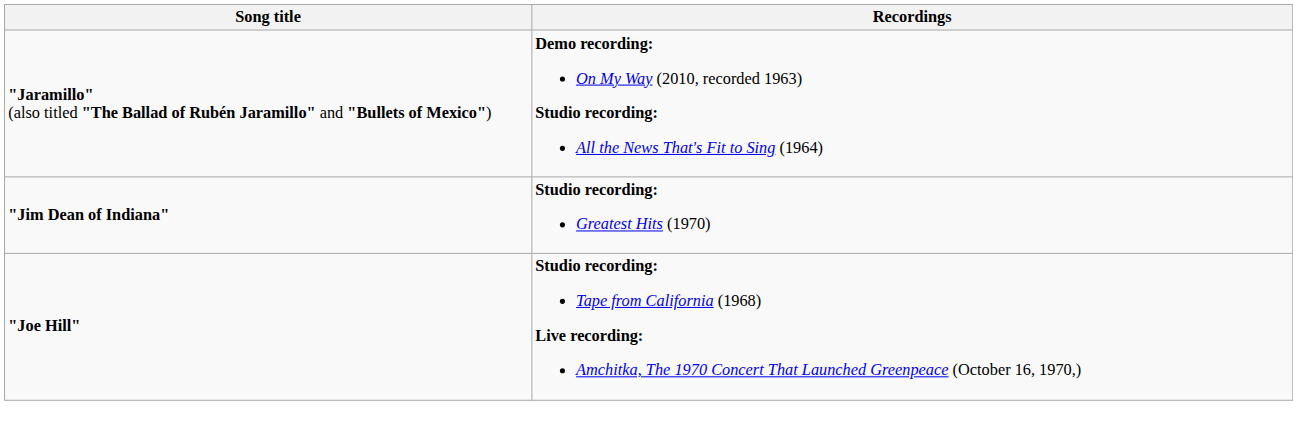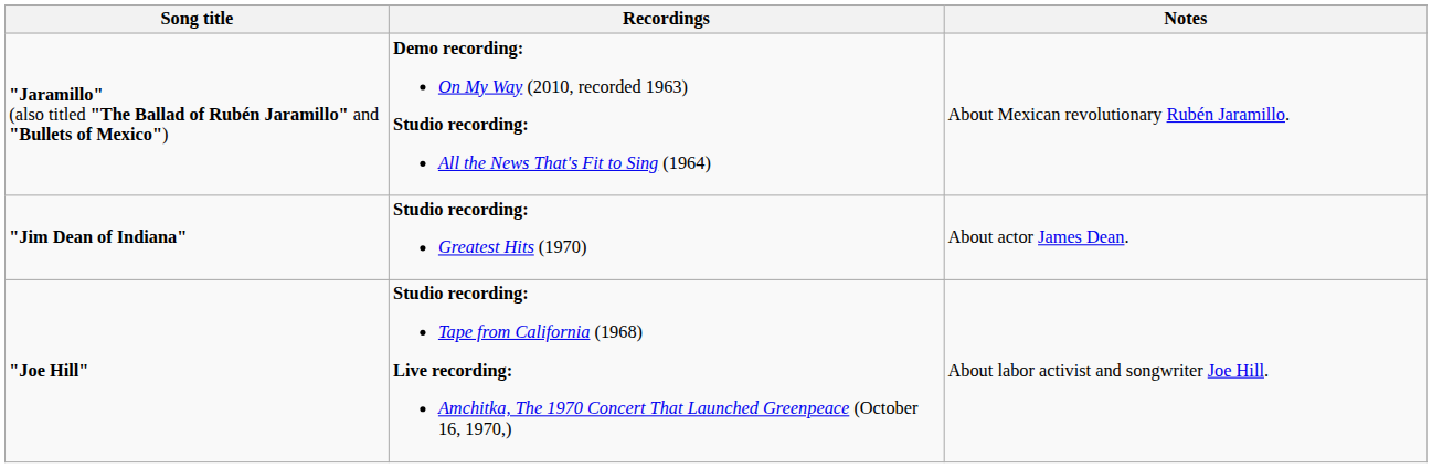 <table class="wikitable" width="100%">
 <tr>
 <th width="27%">Song title</th>
 <th width="39%">Recordings</th>
+<th width="34%">Notes</th>
 </tr>
 <tr>
 <td><strong>"Jaramillo"</strong><br>(also titled <strong>"The Ballad of Rubén Jaramillo"</strong> and <strong>"Bullets of Mexico"</strong>)</td>
 <td> <strong>Demo recording:</strong><br><ul><li><em><a href='#'>On My Way</a></em> (2010, recorded 1963)</li></ul><strong>Studio recording:</strong><ul><li><em><a href='#'>All the News That's Fit to Sing</a></em> (1964)</li></ul></td>
+<td>About Mexican revolutionary <a href='#'>Rubén Jaramillo</a>.</td>
 </tr>
 <tr>
 <td><strong>"Jim Dean of Indiana"</strong></td>
 <td><strong>Studio recording:</strong><br><ul><li><em><a href='#'>Greatest Hits</a></em> (1970)</li></ul></td>
+<td>About actor <a href='#'>James Dean</a>.</td>
 </tr>
 <tr>
 <td><strong>"Joe Hill"</strong></td>
 <td><strong>Studio recording:</strong><br><ul><li><em><a href='#'>Tape from California</a></em> (1968)</li></ul><strong>Live recording:</strong><ul><li><em><a href='#'>Amchitka, The 1970 Concert That Launched Greenpeace</a></em> (October 16, 1970,)</li></ul></td>
+<td>About labor activist and songwriter <a href='#'>Joe Hill</a>.</td>
 </tr>
 </table>
